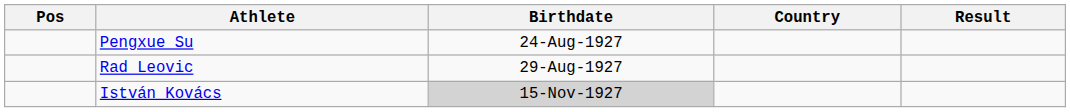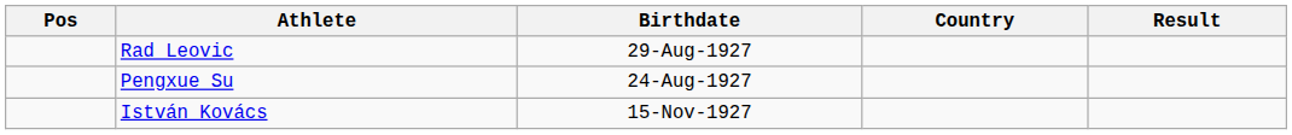 <table class="wikitable"  style="text-align:center; width:70%;">
 <tr>
 <th>Pos</th>
 <th>Athlete</th>
 <th>Birthdate</th>
 <th>Country</th>
 <th>Result</th>
 </tr>
 <tr>
 <td align=center></td>
+<td align=left><a href='#'>Rad Leovic</a></td>
+<td>29-Aug-1927</td>
+<td align=left></td>
+<td></td>
+</tr>
+<tr>
+<td align=center></td>
 <td align=left><a href='#'>Pengxue Su</a></td>
 <td>24-Aug-1927</td>
 <td align=left></td>
 <td></td>
 </tr>
 <tr>
 <td align=center></td>
-<td align=left><a href='#'>Rad Leovic</a></td>
-<td>29-Aug-1927</td>
-<td align=left></td>
-<td></td>
-</tr>
-<tr>
-<td align=center></td>
 <td align=left><a href='#'>István Kovács</a></td>
-<td style="background: lightgrey;">15-Nov-1927</td>
+<td>15-Nov-1927</td>
 <td align=left></td>
 <td></td>
 </tr>
 </table>
